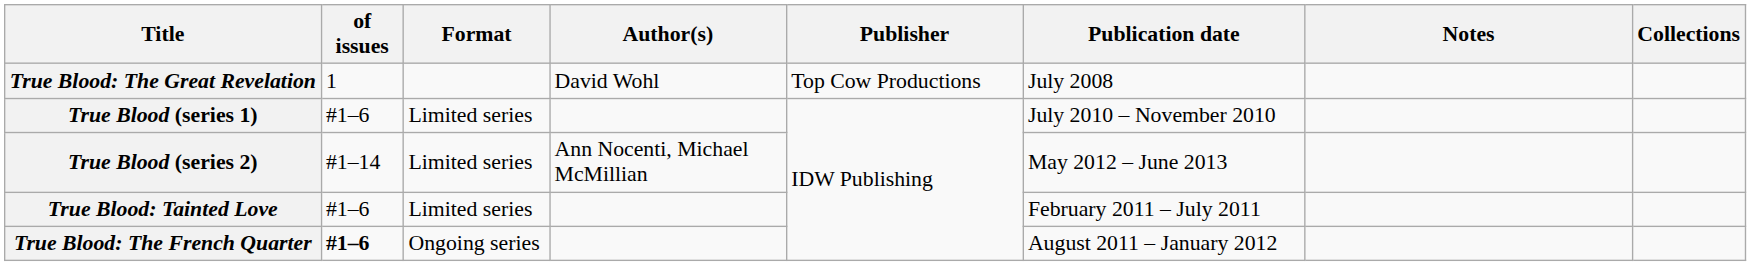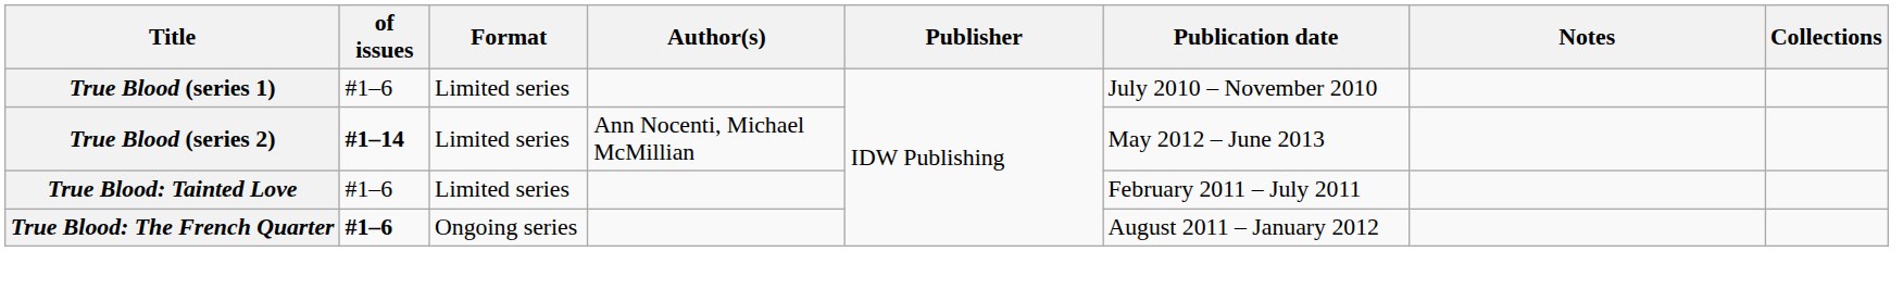 <table class="wikitable">
 <tr>
 <th>Title</th>
 <th style="width:40pt"> of issues</th>
 <th style="width:75pt">Format</th>
 <th style="width:125pt">Author(s)</th>
 <th style="width:125pt">Publisher</th>
 <th style="width:150pt">Publication date</th>
 <th style="width:175pt">Notes</th>
 <th>Collections</th>
-</tr>
-<tr>
-<th><em>True Blood: The Great Revelation</em></th>
-<td>1</td>
-<td></td>
-<td>David Wohl</td>
-<td>Top Cow Productions</td>
-<td>July 2008</td>
-<td></td>
-<td></td>
 </tr>
 <tr>
 <th><em>True Blood</em> (series 1)</th>
 <td>#1–6</td>
 <td>Limited series</td>
 <td></td>
 <td rowspan="4">IDW Publishing</td>
 <td>July 2010 – November 2010</td>
 <td></td>
 <td></td>
 </tr>
 <tr>
 <th><em>True Blood</em> (series 2)</th>
-<td>#1–14</td>
+<td><strong>#1–14</strong></td>
 <td>Limited series</td>
 <td>Ann Nocenti, Michael McMillian</td>
 <td>May 2012 – June 2013</td>
 <td></td>
 <td></td>
 </tr>
 <tr>
 <th><em>True Blood: Tainted Love</em></th>
 <td>#1–6</td>
 <td>Limited series</td>
 <td></td>
 <td>February 2011 – July 2011</td>
 <td></td>
 <td></td>
 </tr>
 <tr>
 <th><em>True Blood: The French Quarter</em></th>
 <td><strong>#1–6</strong></td>
 <td>Ongoing series</td>
 <td></td>
 <td>August 2011 – January 2012</td>
 <td></td>
 <td></td>
 </tr>
 </table>
